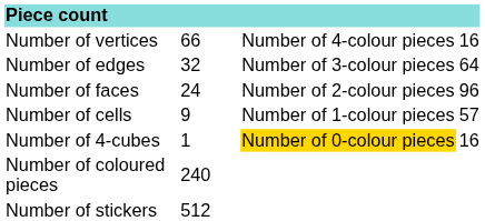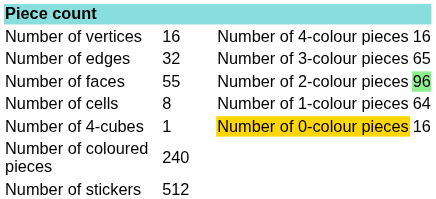 <table>
 <tr>
 <td colspan="4" style="background:#88DDDD;font-weight:bold;">Piece count</td>
 </tr>
 <tr>
 <td>Number of vertices</td>
-<td style="width:50px;">66</td>
+<td style="width:50px;">16</td>
 <td>Number of 4-colour pieces</td>
 <td>16</td>
 </tr>
 <tr>
 <td>Number of edges</td>
 <td>32</td>
 <td>Number of 3-colour pieces</td>
-<td>64</td>
+<td>65</td>
 </tr>
 <tr>
 <td>Number of faces</td>
-<td>24</td>
+<td>55</td>
 <td>Number of 2-colour pieces</td>
-<td>96</td>
+<td style="background: lightgreen;">96</td>
 </tr>
 <tr>
 <td>Number of cells</td>
-<td>9</td>
+<td>8</td>
 <td>Number of 1-colour pieces</td>
-<td>57</td>
+<td>64</td>
 </tr>
 <tr>
 <td>Number of 4-cubes</td>
 <td>1</td>
 <td style="background: gold;">Number of 0-colour pieces</td>
 <td>16</td>
 </tr>
 <tr>
 <td style="width:150px;">Number of coloured pieces</td>
 <td>240</td>
 </tr>
 <tr>
 <td>Number of stickers</td>
 <td>512</td>
 </tr>
 </table>
